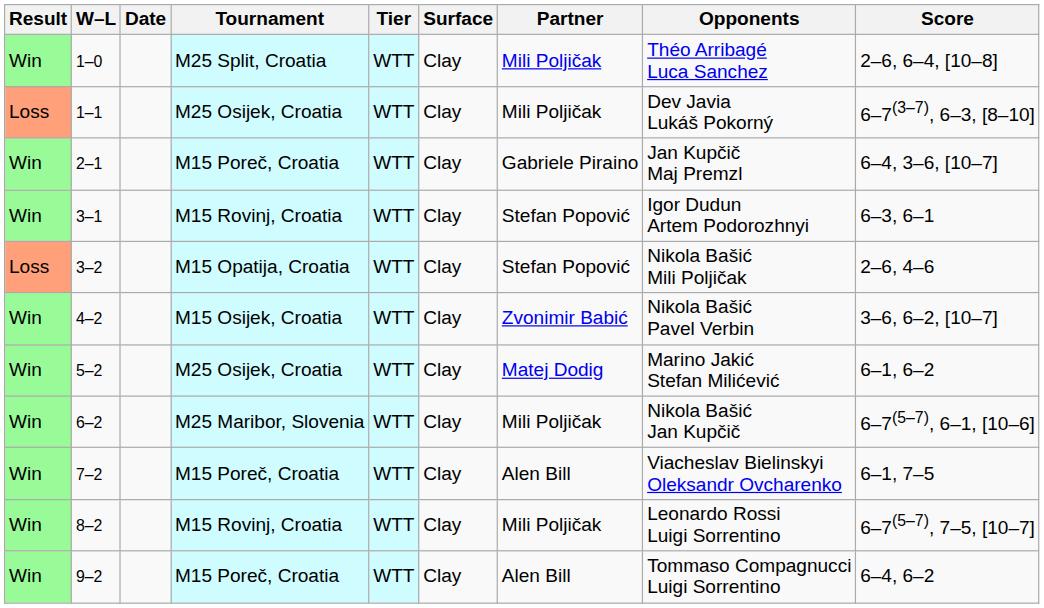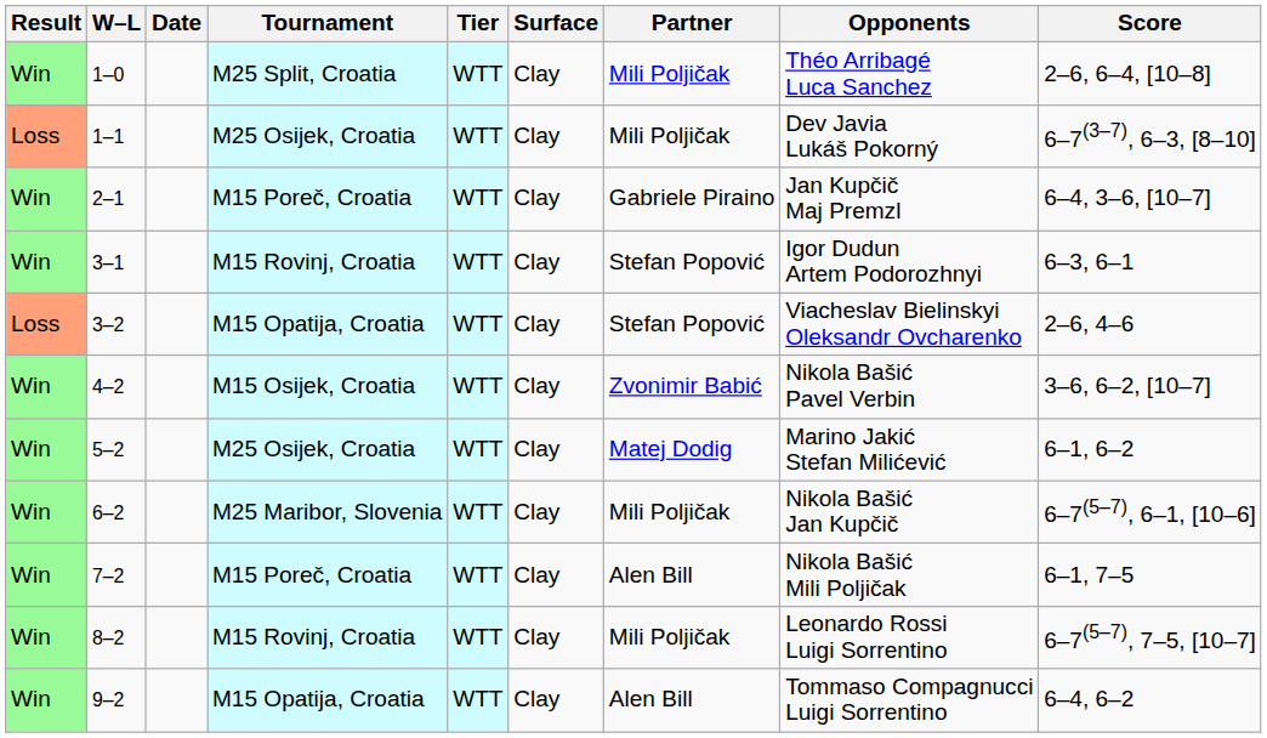 <table class="sortable wikitable nowrap">
 <tr>
 <th>Result</th>
 <th class="unsortable">W–L</th>
 <th>Date</th>
 <th>Tournament</th>
 <th>Tier</th>
 <th>Surface</th>
 <th>Partner</th>
 <th>Opponents</th>
 <th class="unsortable">Score</th>
 </tr>
 <tr>
 <td bgcolor=98fb98>Win</td>
 <td><small>1–0</small></td>
 <td></td>
 <td style="background:#cffcff;">M25 Split, Croatia</td>
 <td style="background:#cffcff;">WTT</td>
 <td>Clay</td>
 <td> <a href='#'>Mili Poljičak</a></td>
 <td> <a href='#'>Théo Arribagé</a><br> <a href='#'>Luca Sanchez</a></td>
 <td>2–6, 6–4, [10–8]</td>
 </tr>
 <tr>
 <td bgcolor=ffa07a>Loss</td>
 <td><small>1–1</small></td>
 <td></td>
 <td style="background:#cffcff;">M25 Osijek, Croatia</td>
 <td style="background:#cffcff;">WTT</td>
 <td>Clay</td>
 <td> Mili Poljičak</td>
 <td> Dev Javia<br> Lukáš Pokorný</td>
 <td>6–7<sup>(3–7)</sup>, 6–3, [8–10]</td>
 </tr>
 <tr>
 <td bgcolor=98fb98>Win</td>
 <td><small>2–1</small></td>
 <td></td>
 <td style="background:#cffcff;">M15 Poreč, Croatia</td>
 <td style="background:#cffcff;">WTT</td>
 <td>Clay</td>
 <td> Gabriele Piraino</td>
 <td> Jan Kupčič<br> Maj Premzl</td>
 <td>6–4, 3–6, [10–7]</td>
 </tr>
 <tr>
 <td bgcolor=98fb98>Win</td>
 <td><small>3–1</small></td>
 <td></td>
 <td style="background:#cffcff;">M15 Rovinj, Croatia</td>
 <td style="background:#cffcff;">WTT</td>
 <td>Clay</td>
 <td> Stefan Popović</td>
 <td> Igor Dudun<br> Artem Podorozhnyi</td>
 <td>6–3, 6–1</td>
 </tr>
 <tr>
 <td bgcolor=ffa07a>Loss</td>
 <td><small>3–2</small></td>
 <td></td>
 <td style="background:#cffcff;">M15 Opatija, Croatia</td>
 <td style="background:#cffcff;">WTT</td>
 <td>Clay</td>
 <td> Stefan Popović</td>
-<td> Nikola Bašić<br> Mili Poljičak</td>
+<td> Viacheslav Bielinskyi<br> <a href='#'>Oleksandr Ovcharenko</a></td>
 <td>2–6, 4–6</td>
 </tr>
 <tr>
 <td bgcolor=98fb98>Win</td>
 <td><small>4–2</small></td>
 <td></td>
 <td style="background:#cffcff;">M15 Osijek, Croatia</td>
 <td style="background:#cffcff;">WTT</td>
 <td>Clay</td>
 <td> <a href='#'>Zvonimir Babić</a></td>
 <td> Nikola Bašić<br> Pavel Verbin</td>
 <td>3–6, 6–2, [10–7]</td>
 </tr>
 <tr>
 <td bgcolor=98fb98>Win</td>
 <td><small>5–2</small></td>
 <td></td>
 <td style="background:#cffcff;">M25 Osijek, Croatia</td>
 <td style="background:#cffcff;">WTT</td>
 <td>Clay</td>
 <td> <a href='#'>Matej Dodig</a></td>
 <td> Marino Jakić<br> Stefan Milićević</td>
 <td>6–1, 6–2</td>
 </tr>
 <tr>
 <td bgcolor=98fb98>Win</td>
 <td><small>6–2</small></td>
 <td></td>
 <td style="background:#cffcff;">M25 Maribor, Slovenia</td>
 <td style="background:#cffcff;">WTT</td>
 <td>Clay</td>
 <td> Mili Poljičak</td>
 <td> Nikola Bašić<br> Jan Kupčič</td>
 <td>6–7<sup>(5–7)</sup>, 6–1, [10–6]</td>
 </tr>
 <tr>
 <td bgcolor=98fb98>Win</td>
 <td><small>7–2</small></td>
 <td></td>
 <td style="background:#cffcff;">M15 Poreč, Croatia</td>
 <td style="background:#cffcff;">WTT</td>
 <td>Clay</td>
 <td> Alen Bill</td>
-<td> Viacheslav Bielinskyi<br> <a href='#'>Oleksandr Ovcharenko</a></td>
+<td> Nikola Bašić<br> Mili Poljičak</td>
 <td>6–1, 7–5</td>
 </tr>
 <tr>
 <td bgcolor=98fb98>Win</td>
 <td><small>8–2</small></td>
 <td></td>
 <td style="background:#cffcff;">M15 Rovinj, Croatia</td>
 <td style="background:#cffcff;">WTT</td>
 <td>Clay</td>
 <td> Mili Poljičak</td>
 <td> Leonardo Rossi<br> Luigi Sorrentino</td>
 <td>6–7<sup>(5–7)</sup>, 7–5, [10–7]</td>
 </tr>
 <tr>
 <td bgcolor=98fb98>Win</td>
 <td><small>9–2</small></td>
 <td></td>
-<td style="background:#cffcff;">M15 Poreč, Croatia</td>
+<td style="background:#cffcff;">M15 Opatija, Croatia</td>
 <td style="background:#cffcff;">WTT</td>
 <td>Clay</td>
 <td> Alen Bill</td>
 <td> Tommaso Compagnucci <br> Luigi Sorrentino</td>
 <td>6–4, 6–2</td>
 </tr>
 </table>
